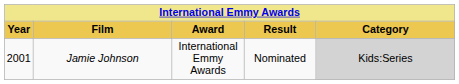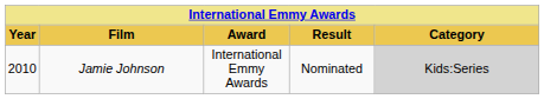 <table class="wikitable" style="text-align: center;">
 <tr>
 <th colspan="5" style="background: khaki;"><a href='#'>International Emmy Awards</a></th>
 </tr>
 <tr>
 <th style="width: 33px; background: #ecc850;">Year</th>
 <th style="width: 200px; background: #ecc850;">Film</th>
 <th style="width: 100px; background: #ecc850;">Award</th>
 <th style="width: 100px; background: #ecc850;">Result</th>
 <th style="width: 200px; background: #ecc850;">Category</th>
 </tr>
 <tr>
-<td>2001</td>
+<td>2010</td>
 <td><em>Jamie Johnson</em></td>
 <td>International Emmy Awards</td>
 <td>Nominated</td>
 <td style="background: lightgrey;">Kids:Series</td>
 </tr>
 </table>
